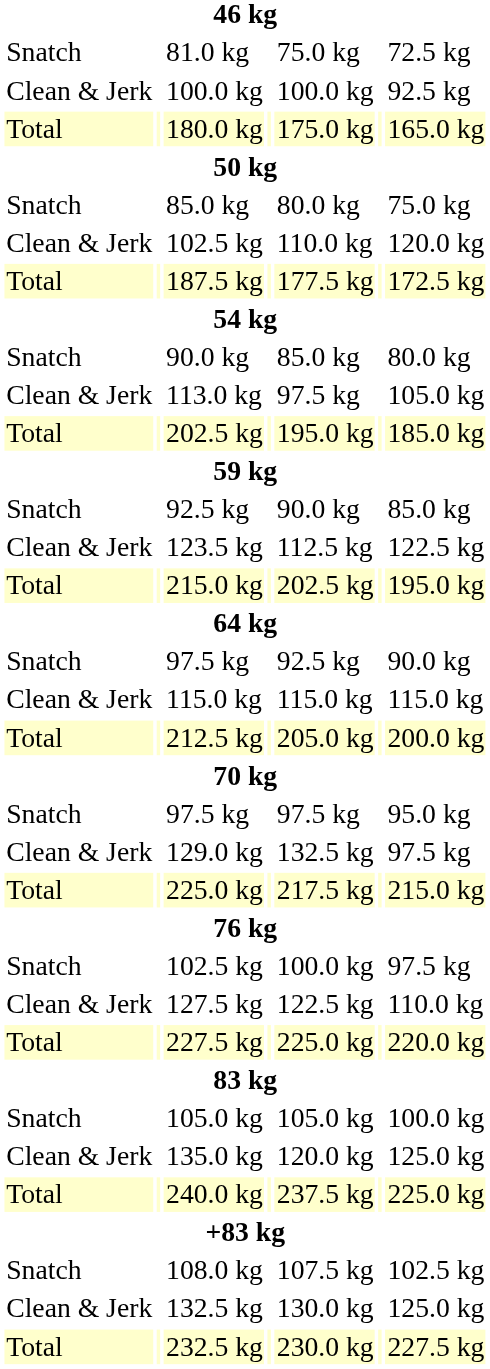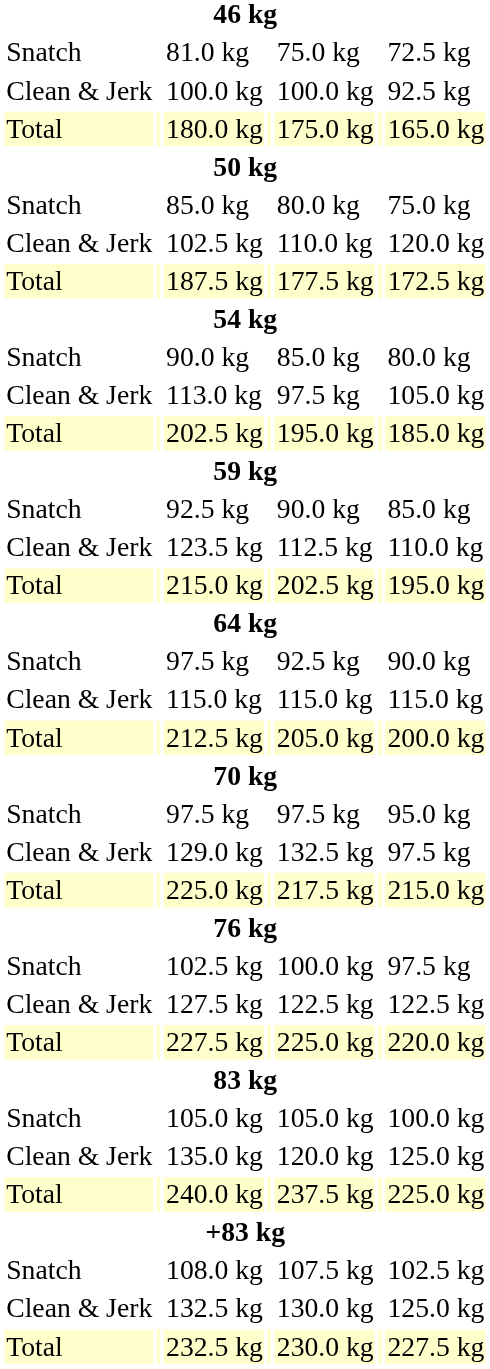 <table>
 <tr>
 <th colspan=7>46 kg</th>
 </tr>
 <tr>
 <td>Snatch</td>
 <td></td>
 <td>81.0 kg<br></td>
 <td></td>
 <td>75.0 kg</td>
 <td></td>
 <td>72.5 kg</td>
 </tr>
 <tr>
 <td>Clean & Jerk</td>
 <td></td>
 <td>100.0 kg</td>
 <td></td>
 <td>100.0 kg</td>
 <td></td>
 <td>92.5 kg</td>
 </tr>
 <tr bgcolor=#ffffcc>
 <td>Total</td>
 <td></td>
 <td>180.0 kg</td>
 <td></td>
 <td>175.0 kg</td>
 <td></td>
 <td>165.0 kg</td>
 </tr>
 <tr>
 <th colspan=7>50 kg</th>
 </tr>
 <tr>
 <td>Snatch</td>
 <td></td>
 <td>85.0 kg</td>
 <td></td>
 <td>80.0 kg</td>
 <td></td>
 <td>75.0 kg</td>
 </tr>
 <tr>
 <td>Clean & Jerk</td>
 <td></td>
 <td>102.5 kg</td>
 <td></td>
 <td>110.0 kg</td>
 <td></td>
 <td>120.0 kg</td>
 </tr>
 <tr bgcolor=#ffffcc>
 <td>Total</td>
 <td></td>
 <td>187.5 kg</td>
 <td></td>
 <td>177.5 kg</td>
 <td></td>
 <td>172.5 kg</td>
 </tr>
 <tr>
 <th colspan=7>54 kg</th>
 </tr>
 <tr>
 <td>Snatch</td>
 <td></td>
 <td>90.0 kg</td>
 <td></td>
 <td>85.0 kg</td>
 <td></td>
 <td>80.0 kg</td>
 </tr>
 <tr>
 <td>Clean & Jerk</td>
 <td></td>
 <td>113.0 kg<br></td>
 <td></td>
 <td>97.5 kg</td>
 <td></td>
 <td>105.0 kg</td>
 </tr>
 <tr bgcolor=#ffffcc>
 <td>Total</td>
 <td></td>
 <td>202.5 kg</td>
 <td></td>
 <td>195.0 kg</td>
 <td></td>
 <td>185.0 kg</td>
 </tr>
 <tr>
 <th colspan=7>59 kg</th>
 </tr>
 <tr>
 <td>Snatch</td>
 <td></td>
 <td>92.5 kg</td>
 <td></td>
 <td>90.0 kg</td>
 <td></td>
 <td>85.0 kg</td>
 </tr>
 <tr>
 <td>Clean & Jerk</td>
 <td></td>
 <td>123.5 kg<br></td>
 <td></td>
 <td>112.5 kg</td>
 <td></td>
-<td>122.5 kg</td>
+<td>110.0 kg</td>
 </tr>
 <tr bgcolor=#ffffcc>
 <td>Total</td>
 <td></td>
 <td>215.0 kg</td>
 <td></td>
 <td>202.5 kg</td>
 <td></td>
 <td>195.0 kg</td>
 </tr>
 <tr>
 <th colspan=7>64 kg</th>
 </tr>
 <tr>
 <td>Snatch</td>
 <td></td>
 <td>97.5 kg</td>
 <td></td>
 <td>92.5 kg</td>
 <td></td>
 <td>90.0 kg</td>
 </tr>
 <tr>
 <td>Clean & Jerk</td>
 <td></td>
 <td>115.0 kg</td>
 <td></td>
 <td>115.0 kg</td>
 <td></td>
 <td>115.0 kg</td>
 </tr>
 <tr bgcolor=#ffffcc>
 <td>Total</td>
 <td></td>
 <td>212.5 kg</td>
 <td></td>
 <td>205.0 kg</td>
 <td></td>
 <td>200.0 kg</td>
 </tr>
 <tr>
 <th colspan=7>70 kg</th>
 </tr>
 <tr>
 <td>Snatch</td>
 <td></td>
 <td>97.5 kg</td>
 <td></td>
 <td>97.5 kg</td>
 <td></td>
 <td>95.0 kg</td>
 </tr>
 <tr>
 <td>Clean & Jerk</td>
 <td></td>
 <td>129.0 kg<br></td>
 <td></td>
 <td>132.5 kg</td>
 <td></td>
 <td>97.5 kg</td>
 </tr>
 <tr bgcolor=#ffffcc>
 <td>Total</td>
 <td></td>
 <td>225.0 kg</td>
 <td></td>
 <td>217.5 kg</td>
 <td></td>
 <td>215.0 kg</td>
 </tr>
 <tr>
 <th colspan=7>76 kg</th>
 </tr>
 <tr>
 <td>Snatch</td>
 <td></td>
 <td>102.5 kg</td>
 <td></td>
 <td>100.0 kg</td>
 <td></td>
 <td>97.5 kg</td>
 </tr>
 <tr>
 <td>Clean & Jerk</td>
 <td></td>
 <td>127.5 kg</td>
 <td></td>
 <td>122.5 kg</td>
 <td></td>
-<td>110.0 kg</td>
+<td>122.5 kg</td>
 </tr>
 <tr bgcolor=#ffffcc>
 <td>Total</td>
 <td></td>
 <td>227.5 kg</td>
 <td></td>
 <td>225.0 kg</td>
 <td></td>
 <td>220.0 kg</td>
 </tr>
 <tr>
 <th colspan=7>83 kg</th>
 </tr>
 <tr>
 <td>Snatch</td>
 <td></td>
 <td>105.0 kg</td>
 <td></td>
 <td>105.0 kg</td>
 <td></td>
 <td>100.0 kg</td>
 </tr>
 <tr>
 <td>Clean & Jerk</td>
 <td></td>
 <td>135.0 kg<br></td>
 <td></td>
 <td>120.0 kg</td>
 <td></td>
 <td>125.0 kg</td>
 </tr>
 <tr bgcolor=#ffffcc>
 <td>Total</td>
 <td></td>
 <td>240.0 kg</td>
 <td></td>
 <td>237.5 kg</td>
 <td></td>
 <td>225.0 kg</td>
 </tr>
 <tr>
 <th colspan=7>+83 kg</th>
 </tr>
 <tr>
 <td>Snatch</td>
 <td></td>
 <td>108.0 kg<br></td>
 <td></td>
 <td>107.5 kg</td>
 <td></td>
 <td>102.5 kg</td>
 </tr>
 <tr>
 <td>Clean & Jerk</td>
 <td></td>
 <td>132.5 kg</td>
 <td></td>
 <td>130.0 kg</td>
 <td></td>
 <td>125.0 kg</td>
 </tr>
 <tr bgcolor=#ffffcc>
 <td>Total</td>
 <td></td>
 <td>232.5 kg</td>
 <td></td>
 <td>230.0 kg</td>
 <td></td>
 <td>227.5 kg</td>
 </tr>
 </table>
